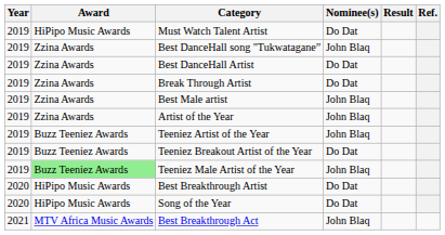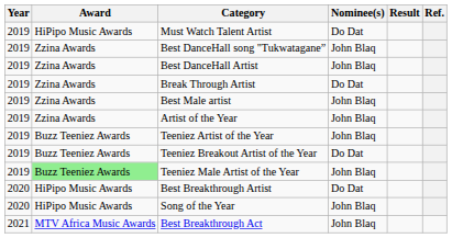 <table class="wikitable">
 <tr>
 <th>Year</th>
 <th>Award</th>
 <th>Category</th>
 <th>Nominee(s)</th>
 <th>Result</th>
 <th>Ref.</th>
 </tr>
 <tr>
 <td>2019</td>
 <td>HiPipo Music Awards</td>
 <td>Must Watch Talent Artist</td>
 <td>Do Dat</td>
 <td></td>
 <th align=center></th>
 </tr>
 <tr>
 <td>2019</td>
 <td>Zzina Awards</td>
 <td>Best DanceHall song "Tukwatagane”</td>
 <td>John Blaq</td>
 <td></td>
 <th align=center></th>
 </tr>
 <tr>
 <td>2019</td>
 <td>Zzina Awards</td>
 <td>Best DanceHall Artist</td>
-<td>Do Dat</td>
+<td>John Blaq</td>
 <td></td>
 <th align=center></th>
 </tr>
 <tr>
 <td>2019</td>
 <td>Zzina Awards</td>
 <td>Break Through Artist</td>
 <td>Do Dat</td>
 <td></td>
 <th align=center></th>
 </tr>
 <tr>
 <td>2019</td>
 <td>Zzina Awards</td>
 <td>Best Male artist</td>
 <td>John Blaq</td>
 <td></td>
 <th align=center></th>
 </tr>
 <tr>
 <td>2019</td>
 <td>Zzina Awards</td>
 <td>Artist of the Year</td>
 <td>John Blaq</td>
 <td></td>
 <th align=center></th>
 </tr>
 <tr>
 <td>2019</td>
 <td>Buzz Teeniez Awards</td>
 <td>Teeniez Artist of the Year</td>
 <td>John Blaq</td>
 <td></td>
 <th align=center></th>
 </tr>
 <tr>
 <td>2019</td>
 <td>Buzz Teeniez Awards</td>
 <td>Teeniez Breakout Artist of the Year</td>
 <td>Do Dat</td>
 <td></td>
 <th align=center></th>
 </tr>
 <tr>
 <td>2019</td>
 <td style="background: lightgreen;">Buzz Teeniez Awards</td>
 <td>Teeniez Male Artist of the Year</td>
 <td>John Blaq</td>
 <td></td>
 <th align=center></th>
 </tr>
 <tr>
 <td>2020</td>
 <td>HiPipo Music Awards</td>
 <td>Best Breakthrough Artist</td>
 <td>Do Dat</td>
 <td></td>
 <th align=center></th>
 </tr>
 <tr>
 <td>2020</td>
 <td>HiPipo Music Awards</td>
 <td>Song of the Year</td>
-<td>Do Dat</td>
+<td>John Blaq</td>
 <td></td>
 <th align=center></th>
 </tr>
 <tr>
 <td>2021</td>
 <td><a href='#'>MTV Africa Music Awards</a></td>
 <td><a href='#'>Best Breakthrough Act</a></td>
 <td>John Blaq</td>
 <td></td>
 <td></td>
 </tr>
 </table>
